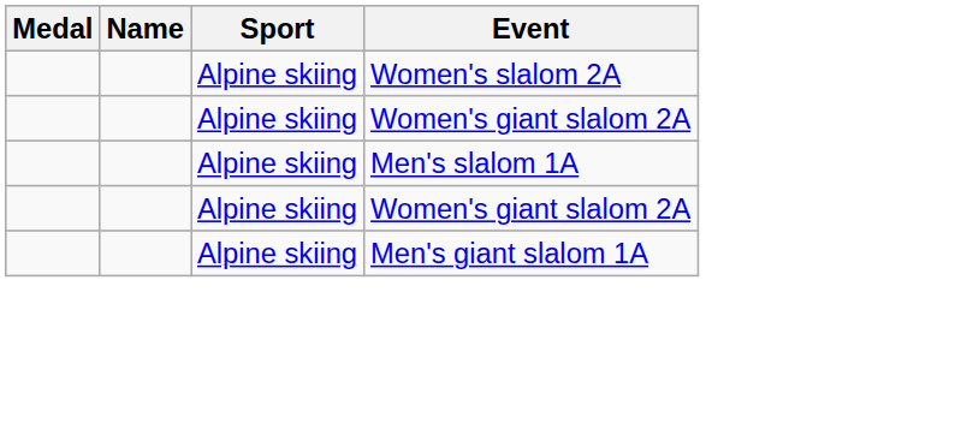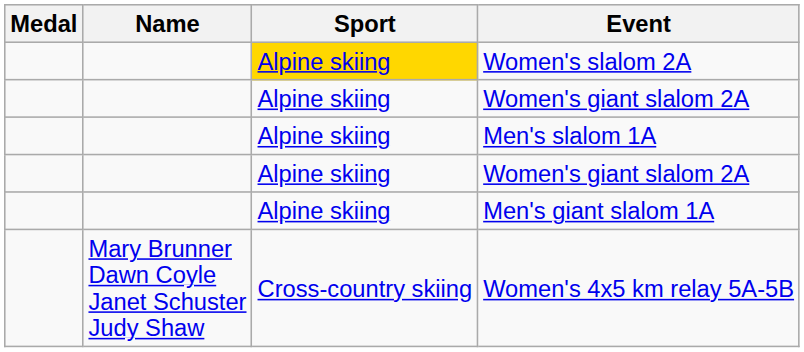 <table class="wikitable sortable" style="font-size: 95%;">
 <tr>
 <th>Medal</th>
 <th>Name</th>
 <th>Sport</th>
 <th>Event</th>
 </tr>
 <tr>
 <td></td>
 <td></td>
-<td><a href='#'>Alpine skiing</a></td>
+<td style="background: gold;"><a href='#'>Alpine skiing</a></td>
 <td><a href='#'>Women's slalom 2A</a></td>
 </tr>
 <tr>
 <td></td>
 <td></td>
 <td><a href='#'>Alpine skiing</a></td>
 <td><a href='#'>Women's giant slalom 2A</a></td>
 </tr>
 <tr>
 <td></td>
 <td></td>
 <td><a href='#'>Alpine skiing</a></td>
 <td><a href='#'>Men's slalom 1A</a></td>
 </tr>
 <tr>
 <td></td>
 <td></td>
 <td><a href='#'>Alpine skiing</a></td>
 <td><a href='#'>Women's giant slalom 2A</a></td>
 </tr>
 <tr>
 <td></td>
 <td></td>
 <td><a href='#'>Alpine skiing</a></td>
 <td><a href='#'>Men's giant slalom 1A</a></td>
 </tr>
+<tr>
+<td></td>
+<td><a href='#'>Mary Brunner</a><br><a href='#'>Dawn Coyle</a><br><a href='#'>Janet Schuster</a><br><a href='#'>Judy Shaw</a></td>
+<td><a href='#'>Cross-country skiing</a></td>
+<td><a href='#'>Women's 4x5 km relay 5A-5B</a></td>
+</tr>
 </table>
